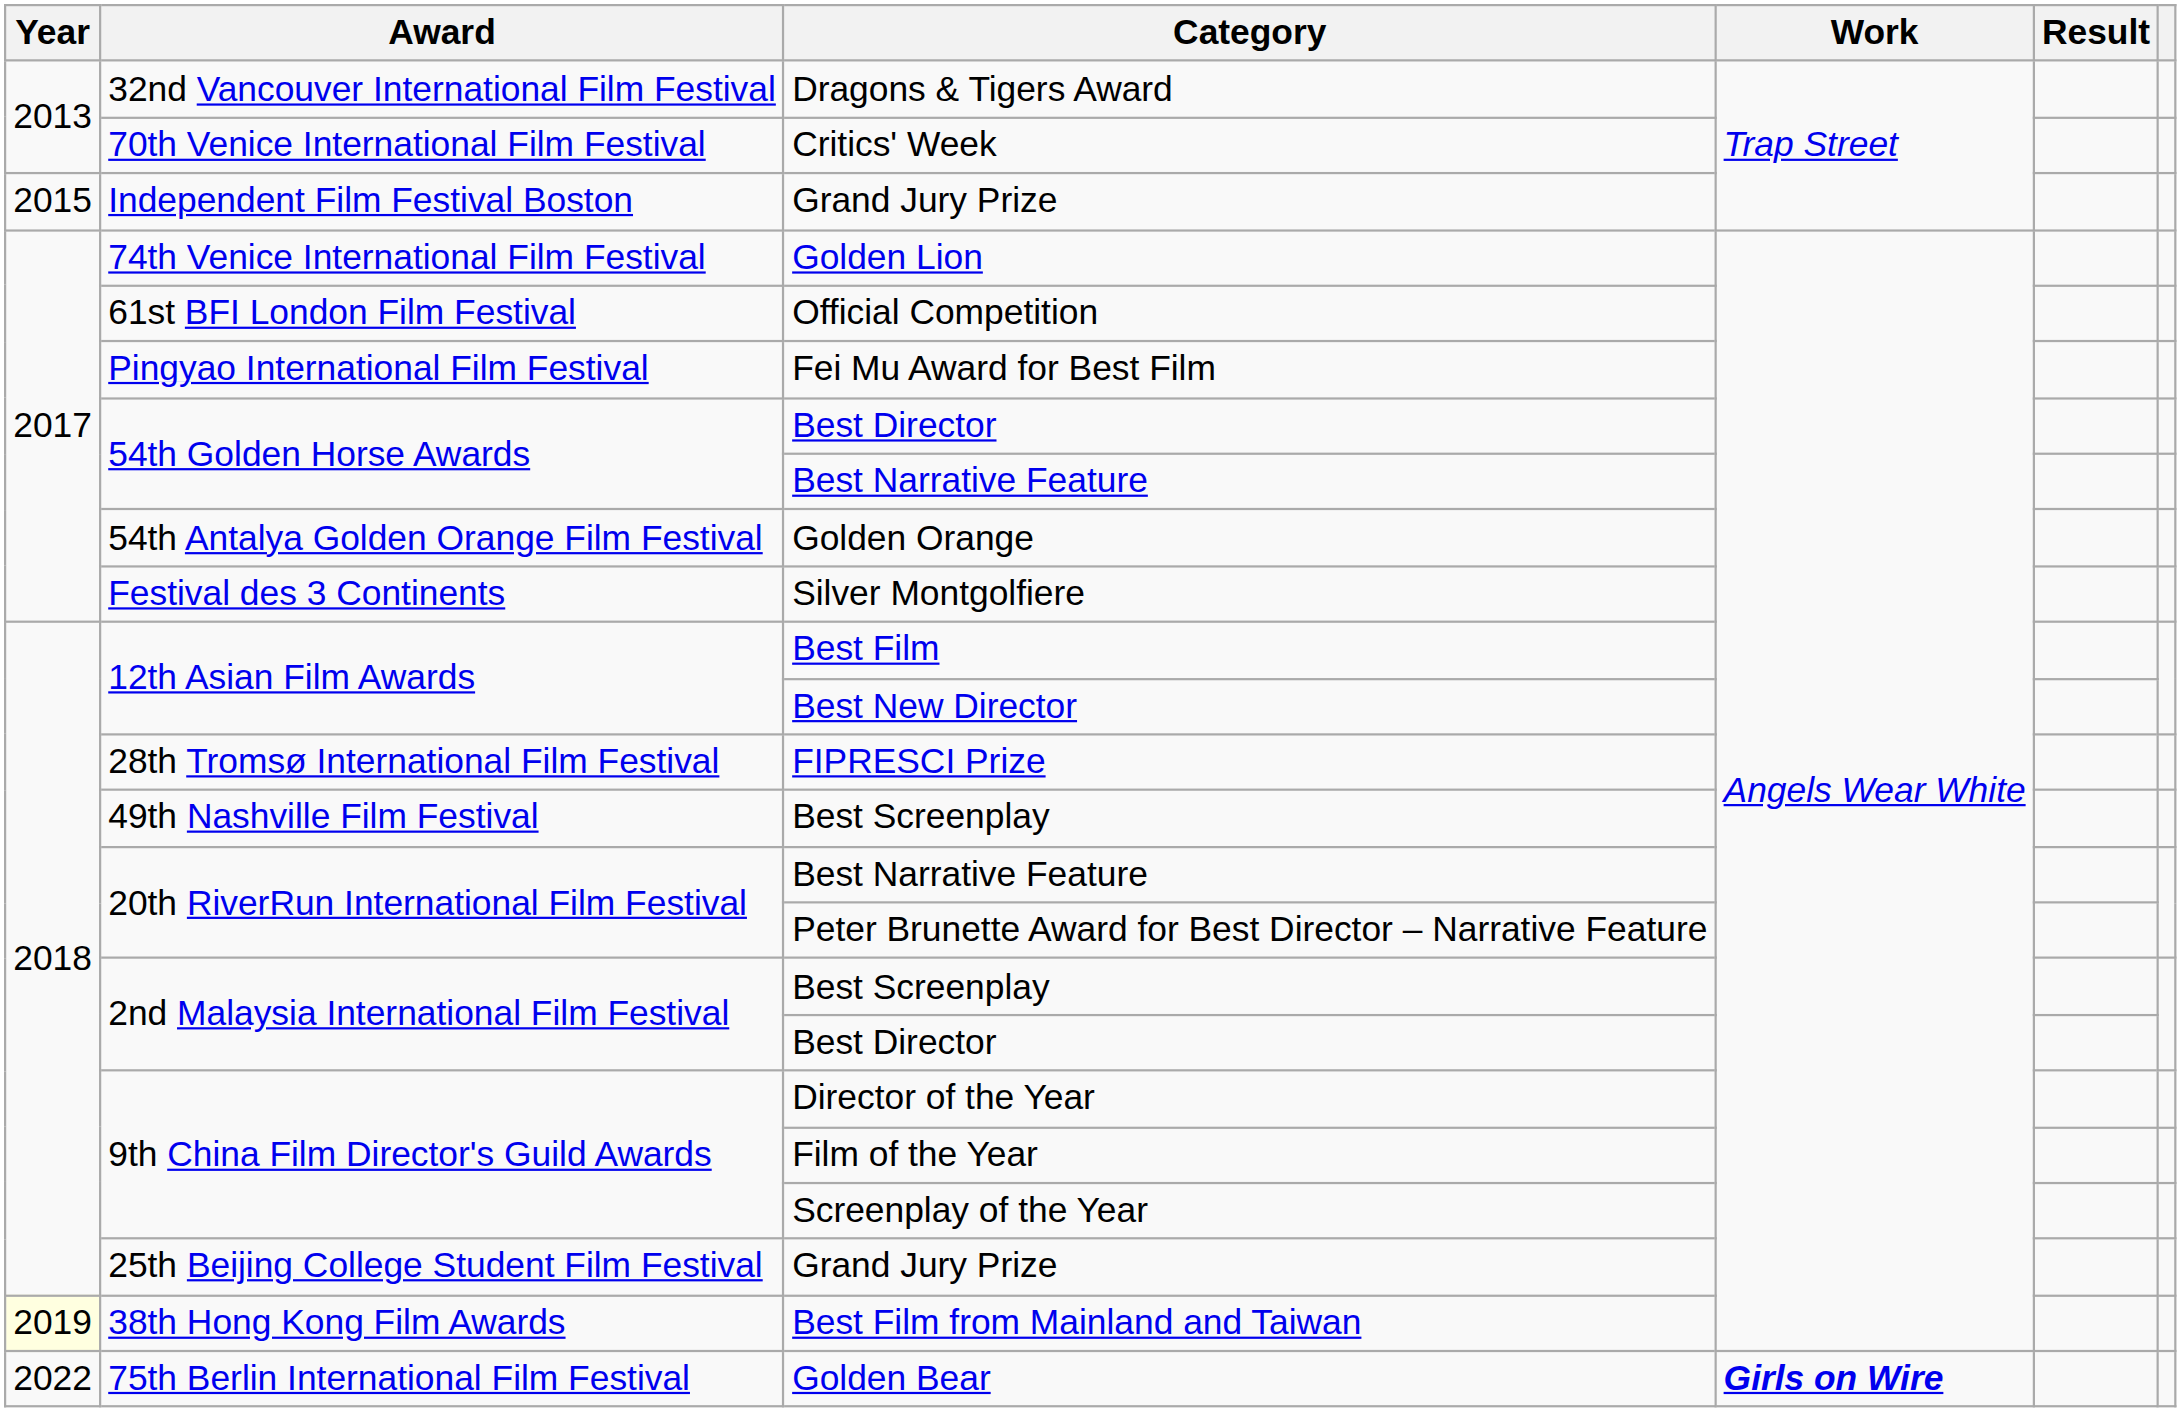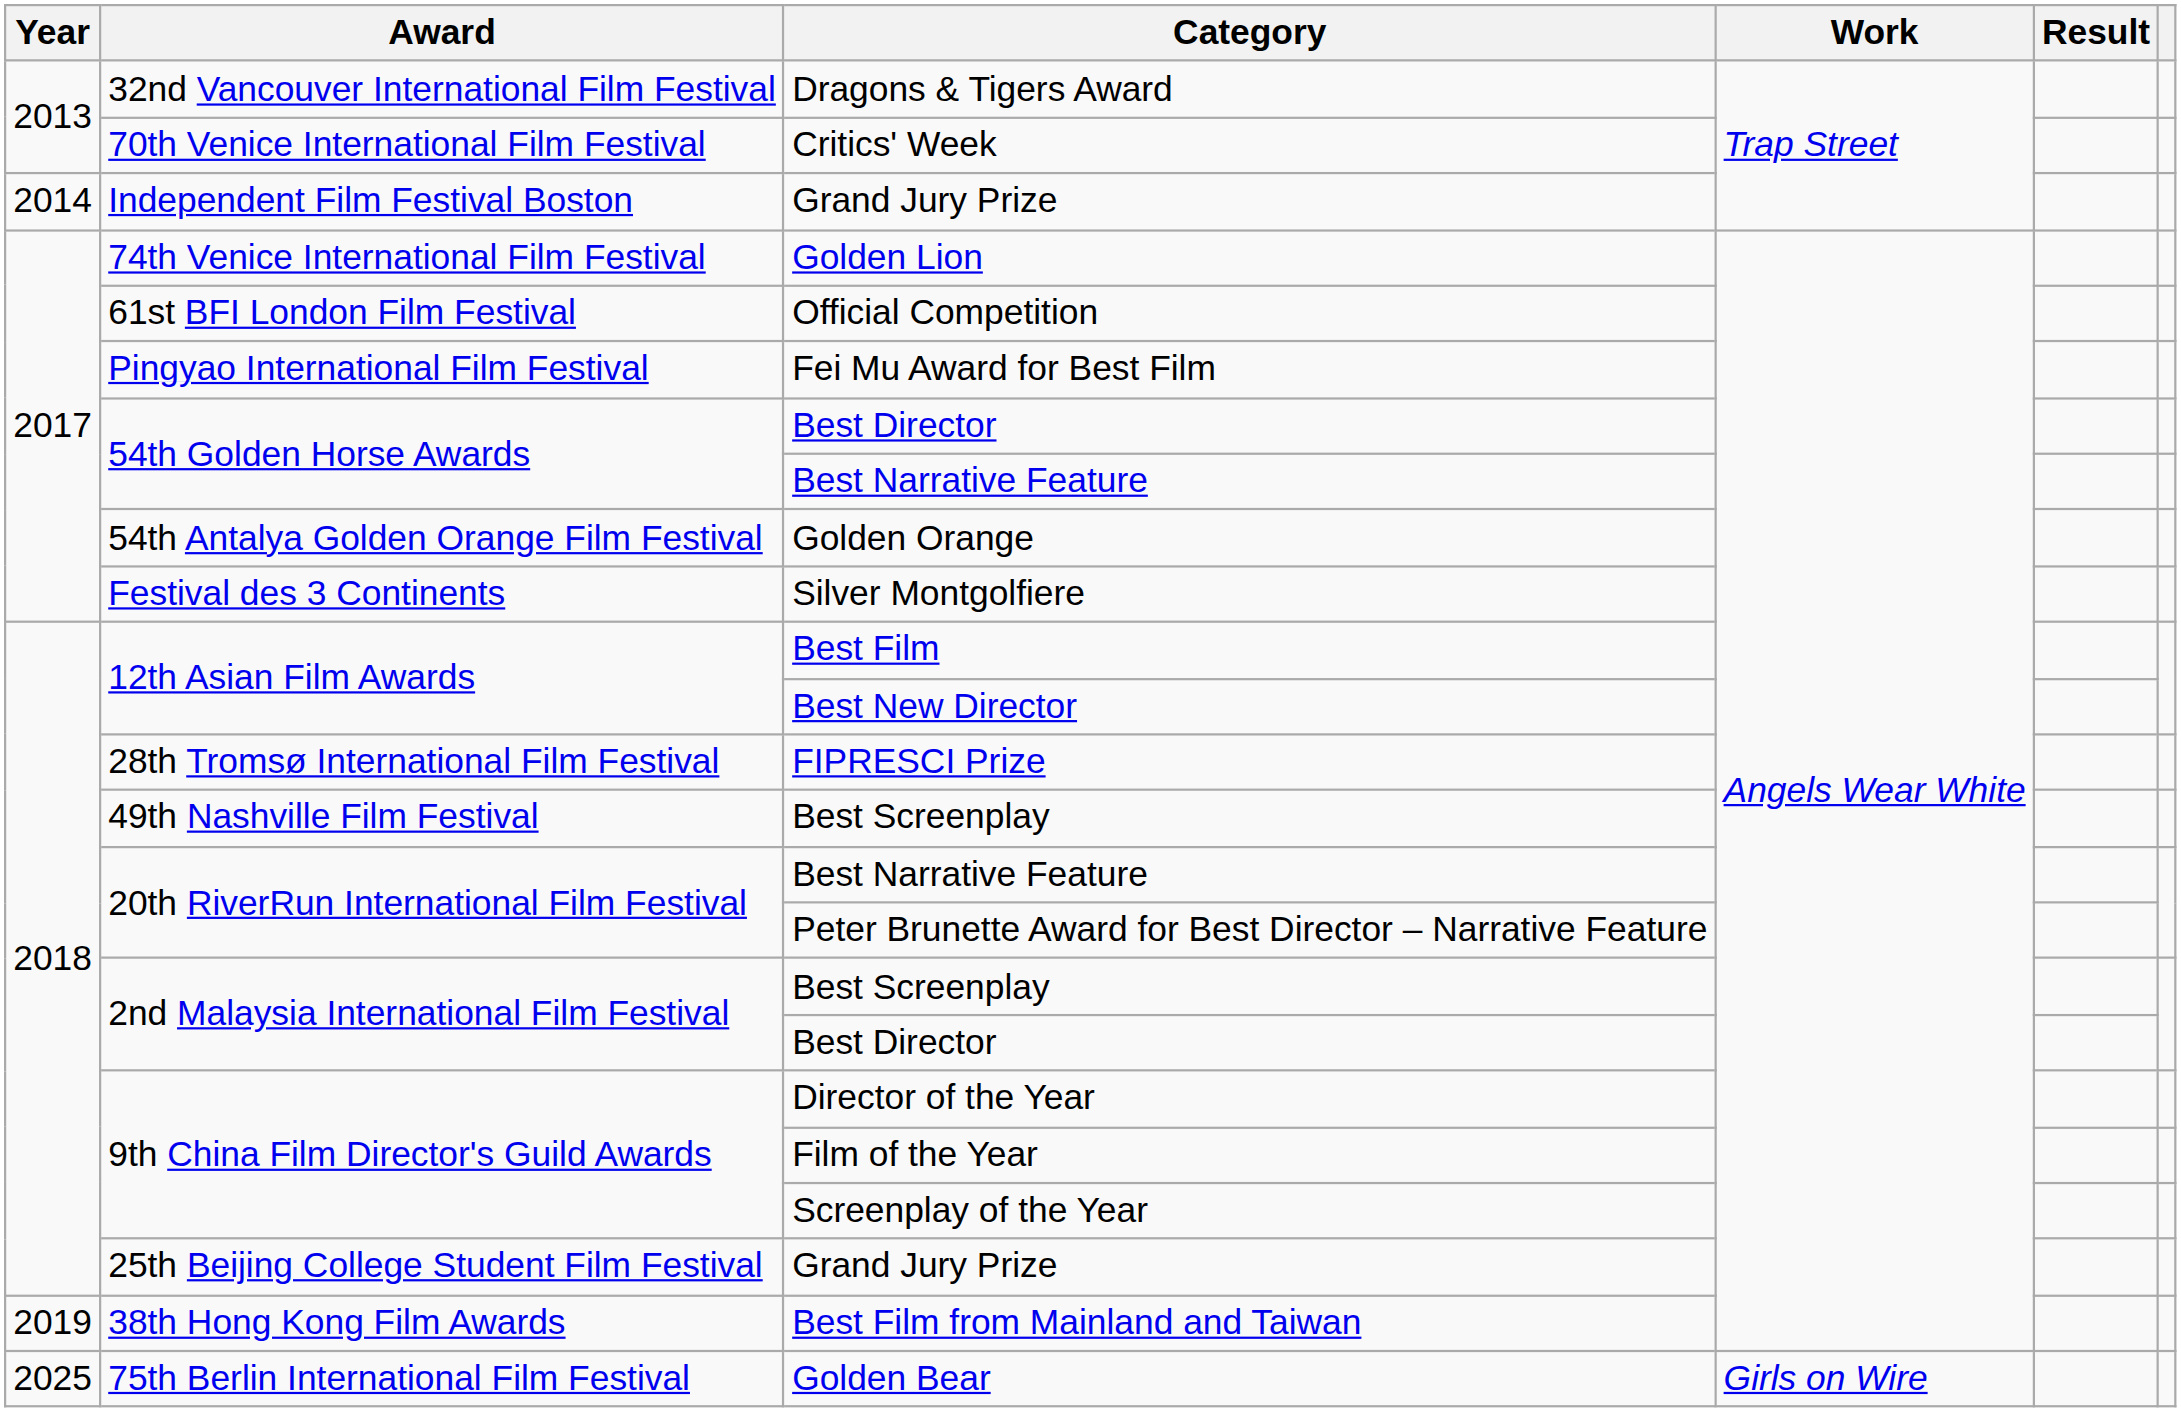 <table class="wikitable">
 <tr>
 <th>Year</th>
 <th>Award</th>
 <th>Category</th>
 <th>Work</th>
 <th>Result</th>
 <th></th>
 </tr>
 <tr>
 <td rowspan="2">2013</td>
 <td>32nd <a href='#'>Vancouver International Film Festival</a></td>
 <td>Dragons & Tigers Award</td>
 <td rowspan="3"><em><a href='#'>Trap Street</a></em></td>
 <td></td>
 <td></td>
 </tr>
 <tr>
 <td><a href='#'>70th Venice International Film Festival</a></td>
 <td>Critics' Week</td>
 <td></td>
 <td></td>
 </tr>
 <tr>
-<td>2015</td>
+<td>2014</td>
 <td><a href='#'>Independent Film Festival Boston</a></td>
 <td>Grand Jury Prize</td>
 <td></td>
 <td></td>
 </tr>
 <tr>
 <td rowspan="7">2017</td>
 <td><a href='#'>74th Venice International Film Festival</a></td>
 <td><a href='#'>Golden Lion</a></td>
 <td rowspan="20"><em><a href='#'>Angels Wear White</a></em></td>
 <td></td>
 <td></td>
 </tr>
 <tr>
 <td>61st <a href='#'>BFI London Film Festival</a></td>
 <td>Official Competition</td>
 <td></td>
 <td></td>
 </tr>
 <tr>
 <td><a href='#'>Pingyao International Film Festival</a></td>
 <td>Fei Mu Award for Best Film</td>
 <td></td>
 <td></td>
 </tr>
 <tr>
 <td rowspan="2"><a href='#'>54th Golden Horse Awards</a></td>
 <td><a href='#'>Best Director</a></td>
 <td></td>
 <td></td>
 </tr>
 <tr>
 <td><a href='#'>Best Narrative Feature</a></td>
 <td></td>
 <td></td>
 </tr>
 <tr>
 <td>54th <a href='#'>Antalya Golden Orange Film Festival</a></td>
 <td>Golden Orange</td>
 <td></td>
 <td></td>
 </tr>
 <tr>
 <td><a href='#'>Festival des 3 Continents</a></td>
 <td>Silver Montgolfiere</td>
 <td></td>
 <td></td>
 </tr>
 <tr>
 <td rowspan="12">2018</td>
 <td rowspan="2"><a href='#'>12th Asian Film Awards</a></td>
 <td><a href='#'>Best Film</a></td>
 <td></td>
 <td rowspan="2"></td>
 </tr>
 <tr>
 <td><a href='#'>Best New Director</a></td>
 <td></td>
 </tr>
 <tr>
 <td>28th <a href='#'>Tromsø International Film Festival</a></td>
 <td><a href='#'>FIPRESCI Prize</a></td>
 <td></td>
 <td></td>
 </tr>
 <tr>
 <td>49th <a href='#'>Nashville Film Festival</a></td>
 <td>Best Screenplay</td>
 <td></td>
 <td></td>
 </tr>
 <tr>
 <td rowspan="2">20th <a href='#'>RiverRun International Film Festival</a></td>
 <td>Best Narrative Feature</td>
 <td></td>
 <td rowspan="2"></td>
 </tr>
 <tr>
 <td>Peter Brunette Award for Best Director – Narrative Feature</td>
 <td></td>
 </tr>
 <tr>
 <td rowspan="2">2nd <a href='#'>Malaysia International Film Festival</a></td>
 <td>Best Screenplay</td>
 <td></td>
 <td rowspan="2"></td>
 </tr>
 <tr>
 <td>Best Director</td>
 <td></td>
 </tr>
 <tr>
 <td rowspan="3">9th <a href='#'>China Film Director's Guild Awards</a></td>
 <td>Director of the Year</td>
 <td></td>
 <td></td>
 </tr>
 <tr>
 <td>Film of the Year</td>
 <td></td>
 <td></td>
 </tr>
 <tr>
 <td>Screenplay of the Year</td>
 <td></td>
 <td></td>
 </tr>
 <tr>
 <td>25th <a href='#'>Beijing College Student Film Festival</a></td>
 <td>Grand Jury Prize</td>
 <td></td>
 <td></td>
 </tr>
 <tr>
-<td style="background: lightyellow;">2019</td>
+<td>2019</td>
 <td><a href='#'>38th Hong Kong Film Awards</a></td>
 <td><a href='#'>Best Film from Mainland and Taiwan</a></td>
 <td></td>
 <td></td>
 </tr>
 <tr>
-<td>2022</td>
+<td>2025</td>
 <td><a href='#'>75th Berlin International Film Festival</a></td>
 <td><a href='#'>Golden Bear</a></td>
-<td><strong><em><a href='#'>Girls on Wire</a></em></strong></td>
+<td><em><a href='#'>Girls on Wire</a></em></td>
 <td></td>
 <td></td>
 </tr>
 </table>
